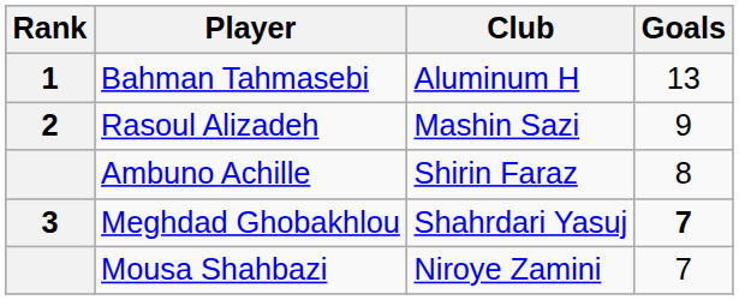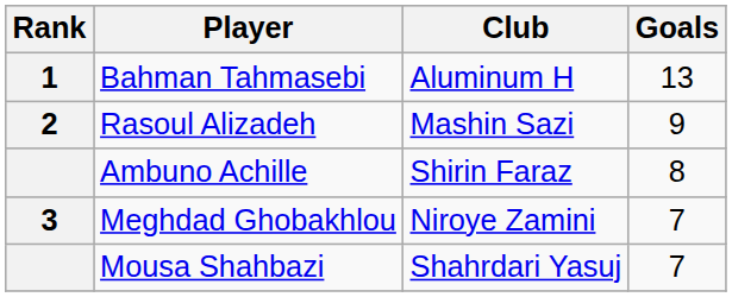 <table class="wikitable" style="text-align:center">
 <tr>
 <th>Rank</th>
 <th>Player</th>
 <th>Club</th>
 <th>Goals</th>
 </tr>
 <tr>
 <th>1</th>
 <td align="left"> <a href='#'>Bahman Tahmasebi</a></td>
 <td align="left"><a href='#'>Aluminum H</a></td>
 <td>13</td>
 </tr>
 <tr>
 <th>2</th>
 <td align="left"> <a href='#'>Rasoul Alizadeh</a></td>
 <td align="left"><a href='#'>Mashin Sazi</a></td>
 <td>9</td>
 </tr>
 <tr>
 <th></th>
 <td align="left"> <a href='#'>Ambuno Achille</a></td>
 <td align="left"><a href='#'>Shirin Faraz</a></td>
 <td>8</td>
 </tr>
 <tr>
 <th>3</th>
 <td align="left"> <a href='#'>Meghdad Ghobakhlou</a></td>
-<td align="left"><a href='#'>Shahrdari Yasuj</a></td>
-<td><strong>7</strong></td>
+<td align="left"><a href='#'>Niroye Zamini</a></td>
+<td>7</td>
 </tr>
 <tr>
 <th></th>
 <td align="left"> <a href='#'>Mousa Shahbazi</a></td>
-<td align="left"><a href='#'>Niroye Zamini</a></td>
+<td align="left"><a href='#'>Shahrdari Yasuj</a></td>
 <td>7</td>
 </tr>
 </table>
